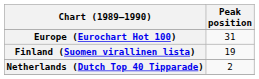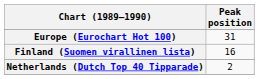 <table class="wikitable sortable plainrowheaders" style="text-align:center">
 <tr>
 <th>Chart (1989–1990)</th>
 <th>Peak<br>position</th>
 </tr>
 <tr>
 </tr>
 <tr>
 </tr>
 <tr>
 </tr>
 <tr>
 <th scope="row">Europe (<a href='#'>Eurochart Hot 100</a>)</th>
 <td>31</td>
 </tr>
 <tr>
 <th scope="row">Finland (<a href='#'>Suomen virallinen lista</a>)</th>
-<td>19</td>
+<td>16</td>
 </tr>
 <tr>
 </tr>
 <tr>
 <th scope="row">Netherlands (<a href='#'>Dutch Top 40 Tipparade</a>)</th>
 <td>2</td>
 </tr>
 <tr>
 </tr>
 <tr>
 </tr>
 <tr>
 </tr>
 <tr>
 </tr>
 <tr>
 </tr>
 <tr>
 </tr>
 <tr>
 </tr>
 </table>
